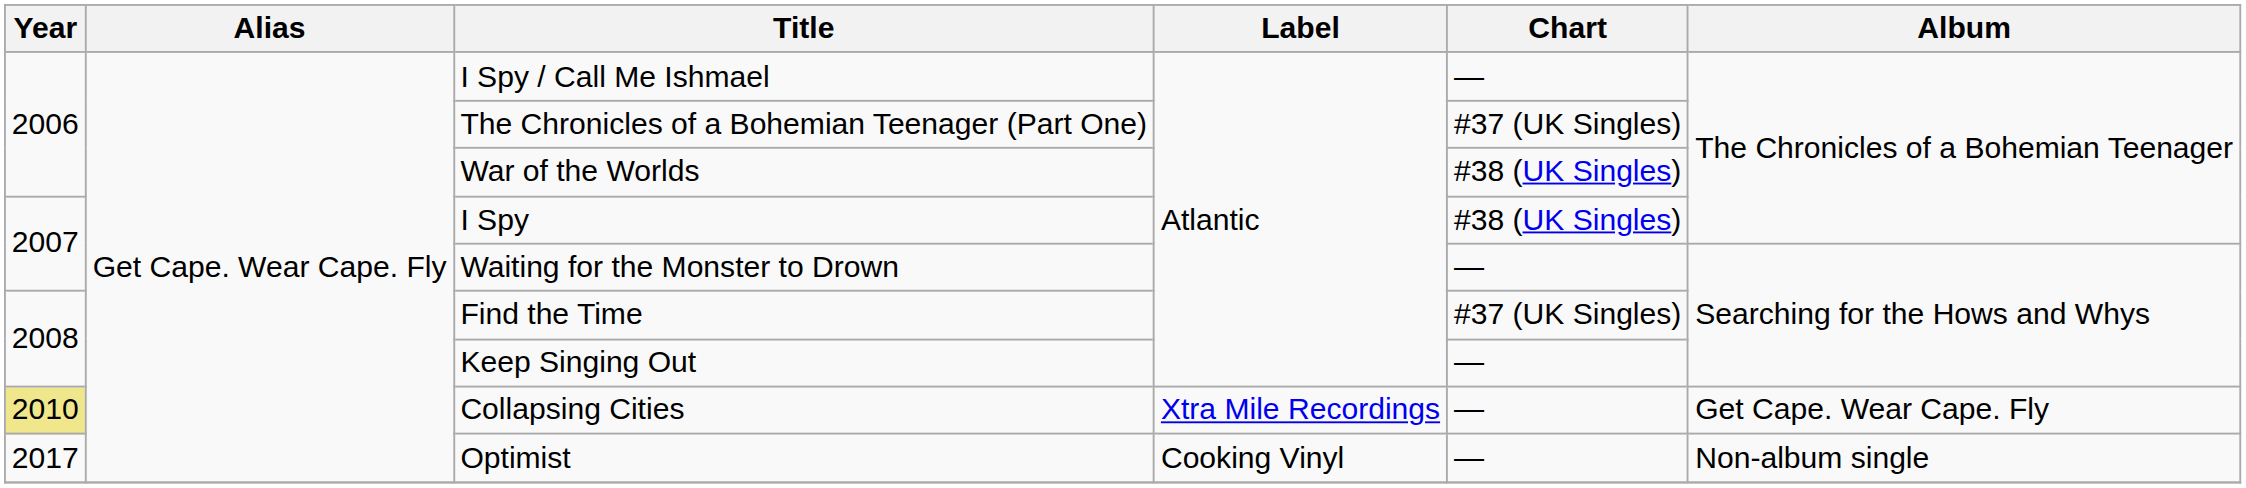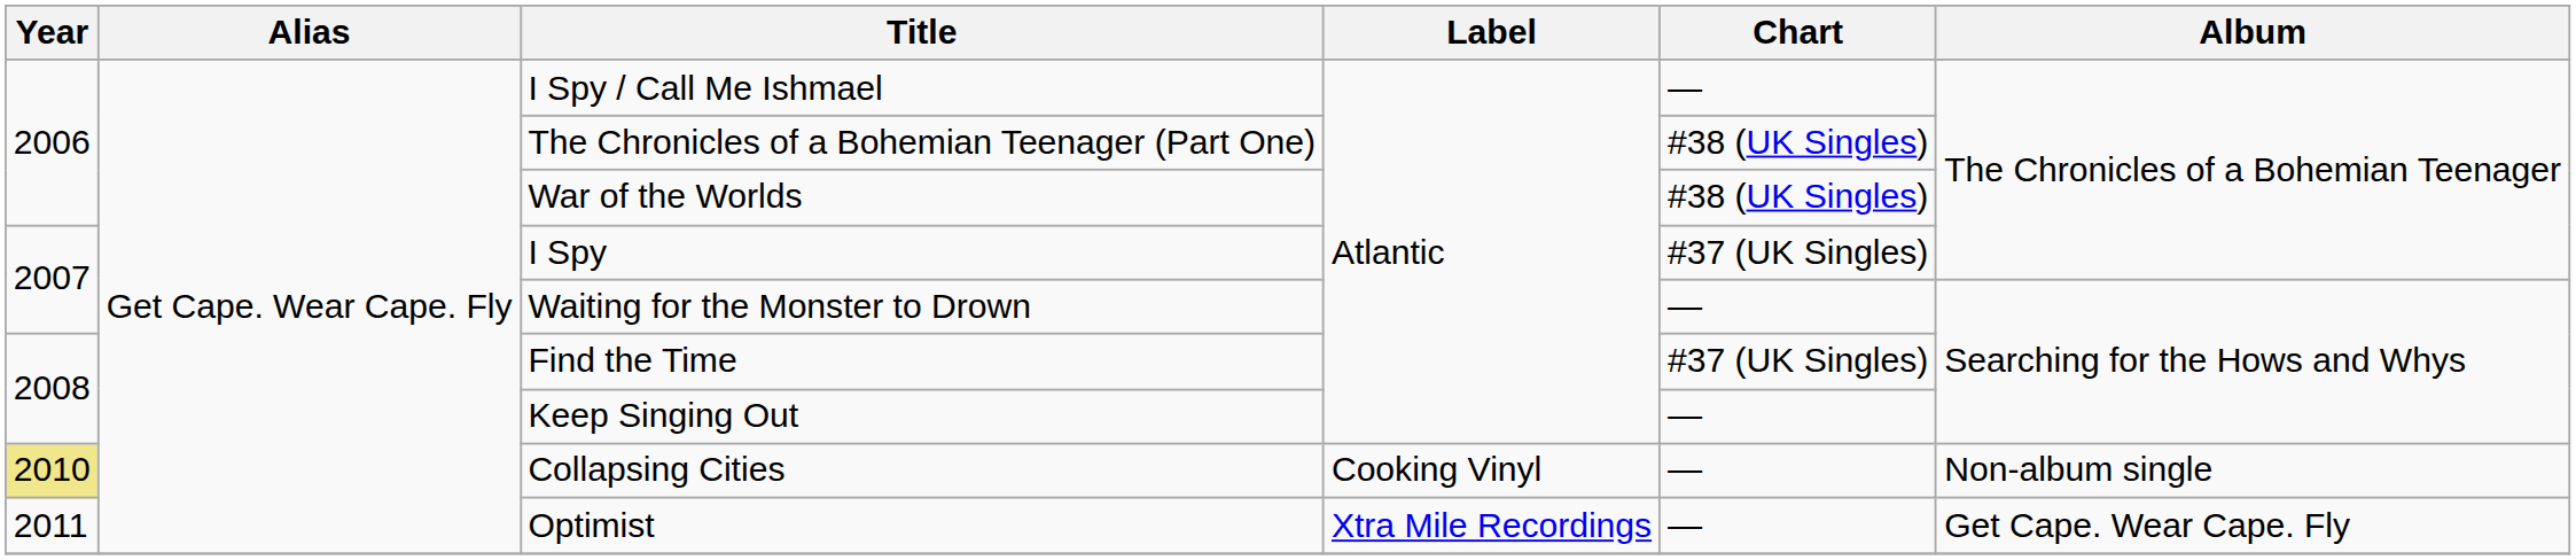 <table class="wikitable">
 <tr>
 <th>Year</th>
 <th>Alias</th>
 <th>Title</th>
 <th>Label</th>
 <th>Chart</th>
 <th>Album</th>
 </tr>
 <tr>
 <td rowspan=3>2006</td>
 <td rowspan=9>Get Cape. Wear Cape. Fly</td>
 <td>I Spy / Call Me Ishmael</td>
 <td rowspan=7>Atlantic</td>
 <td>—</td>
 <td rowspan=4>The Chronicles of a Bohemian Teenager</td>
 </tr>
 <tr>
 <td>The Chronicles of a Bohemian Teenager (Part One)</td>
-<td>#37 (UK Singles)</td>
+<td>#38 (<a href='#'>UK Singles</a>)</td>
 </tr>
 <tr>
 <td>War of the Worlds</td>
 <td>#38 (<a href='#'>UK Singles</a>)</td>
 </tr>
 <tr>
 <td rowspan=2>2007</td>
 <td>I Spy</td>
-<td>#38 (<a href='#'>UK Singles</a>)</td>
+<td>#37 (UK Singles)</td>
 </tr>
 <tr>
 <td>Waiting for the Monster to Drown</td>
 <td>—</td>
 <td rowspan=3>Searching for the Hows and Whys</td>
 </tr>
 <tr>
 <td rowspan=2>2008</td>
 <td>Find the Time</td>
 <td>#37 (UK Singles)</td>
 </tr>
 <tr>
 <td>Keep Singing Out</td>
 <td>—</td>
 </tr>
 <tr>
 <td style="background: khaki;">2010</td>
 <td>Collapsing Cities</td>
+<td>Cooking Vinyl</td>
+<td>—</td>
+<td>Non-album single</td>
+</tr>
+<tr>
+<td>2011</td>
+<td>Optimist</td>
 <td><a href='#'>Xtra Mile Recordings</a></td>
 <td>—</td>
 <td>Get Cape. Wear Cape. Fly</td>
 </tr>
 <tr>
-<td>2017</td>
-<td>Optimist</td>
-<td>Cooking Vinyl</td>
-<td>—</td>
-<td>Non-album single</td>
-</tr>
-<tr>
 </tr>
 </table>
